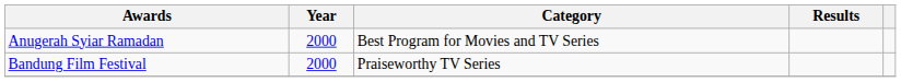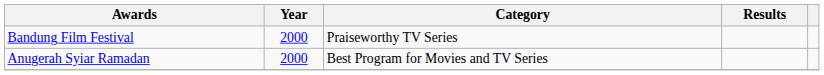 <table class="wikitable" width="75%">
 <tr>
 <th>Awards</th>
 <th>Year</th>
 <th>Category</th>
 <th>Results</th>
 <th></th>
 </tr>
 <tr>
+<td><a href='#'>Bandung Film Festival</a></td>
+<td align=center><a href='#'>2000</a></td>
+<td>Praiseworthy TV Series</td>
+<td></td>
+<td align="center"></td>
+</tr>
+<tr>
 <td><a href='#'>Anugerah Syiar Ramadan</a></td>
 <td align=center><a href='#'>2000</a></td>
 <td>Best Program for Movies and TV Series</td>
 <td></td>
 <td align="center"></td>
 </tr>
 <tr>
-<td><a href='#'>Bandung Film Festival</a></td>
-<td align=center><a href='#'>2000</a></td>
-<td>Praiseworthy TV Series</td>
-<td></td>
-<td align="center"></td>
-</tr>
-<tr>
 </tr>
 </table>
